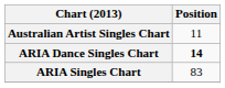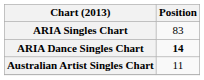 <table class="wikitable sortable plainrowheaders" style="text-align:center">
 <tr>
 <th scope="col">Chart (2013)</th>
 <th scope="col">Position</th>
 </tr>
 <tr>
-<th scope="row">Australian Artist Singles Chart</th>
-<td>11</td>
+<th scope="row">ARIA Singles Chart</th>
+<td>83</td>
 </tr>
 <tr>
 <th scope="row">ARIA Dance Singles Chart</th>
 <td><strong>14</strong></td>
 </tr>
 <tr>
-<th scope="row">ARIA Singles Chart</th>
-<td>83</td>
+<th scope="row">Australian Artist Singles Chart</th>
+<td>11</td>
 </tr>
 <tr>
 </tr>
 </table>
